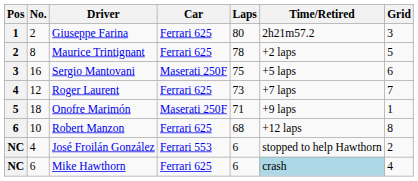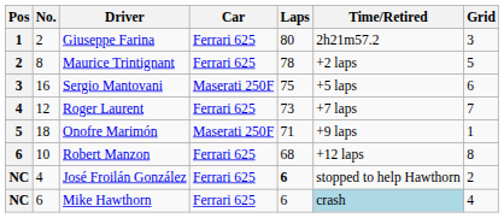 <table class="wikitable" style="font-size: 95%">
 <tr>
 <th>Pos</th>
 <th>No.</th>
 <th>Driver</th>
 <th>Car</th>
 <th>Laps</th>
 <th>Time/Retired</th>
 <th>Grid</th>
 </tr>
 <tr>
 <th>1</th>
 <td>2</td>
 <td> <a href='#'>Giuseppe Farina</a></td>
 <td><a href='#'>Ferrari 625</a></td>
 <td>80</td>
 <td>2h21m57.2</td>
 <td>3</td>
 </tr>
 <tr>
 <th>2</th>
 <td>8</td>
 <td> <a href='#'>Maurice Trintignant</a></td>
 <td><a href='#'>Ferrari 625</a></td>
 <td>78</td>
 <td>+2 laps</td>
 <td>5</td>
 </tr>
 <tr>
 <th>3</th>
 <td>16</td>
 <td> <a href='#'>Sergio Mantovani</a></td>
 <td><a href='#'>Maserati 250F</a></td>
 <td>75</td>
 <td>+5 laps</td>
 <td>6</td>
 </tr>
 <tr>
 <th>4</th>
 <td>12</td>
 <td> <a href='#'>Roger Laurent</a></td>
 <td><a href='#'>Ferrari 625</a></td>
 <td>73</td>
 <td>+7 laps</td>
 <td>7</td>
 </tr>
 <tr>
 <th>5</th>
 <td>18</td>
 <td> <a href='#'>Onofre Marimón</a></td>
 <td><a href='#'>Maserati 250F</a></td>
 <td>71</td>
 <td>+9 laps</td>
 <td>1</td>
 </tr>
 <tr>
 <th>6</th>
 <td>10</td>
 <td> <a href='#'>Robert Manzon</a></td>
 <td><a href='#'>Ferrari 625</a></td>
 <td>68</td>
 <td>+12 laps</td>
 <td>8</td>
 </tr>
 <tr>
 <th>NC</th>
 <td>4</td>
 <td> <a href='#'>José Froilán González</a></td>
-<td><a href='#'>Ferrari 553</a></td>
-<td>6</td>
+<td><a href='#'>Ferrari 625</a></td>
+<td><strong>6</strong></td>
 <td>stopped to help Hawthorn</td>
 <td>2</td>
 </tr>
 <tr>
 <th>NC</th>
 <td>6</td>
 <td> <a href='#'>Mike Hawthorn</a></td>
 <td><a href='#'>Ferrari 625</a></td>
 <td>6</td>
 <td style="background: lightblue;">crash</td>
 <td>4</td>
 </tr>
 </table>
